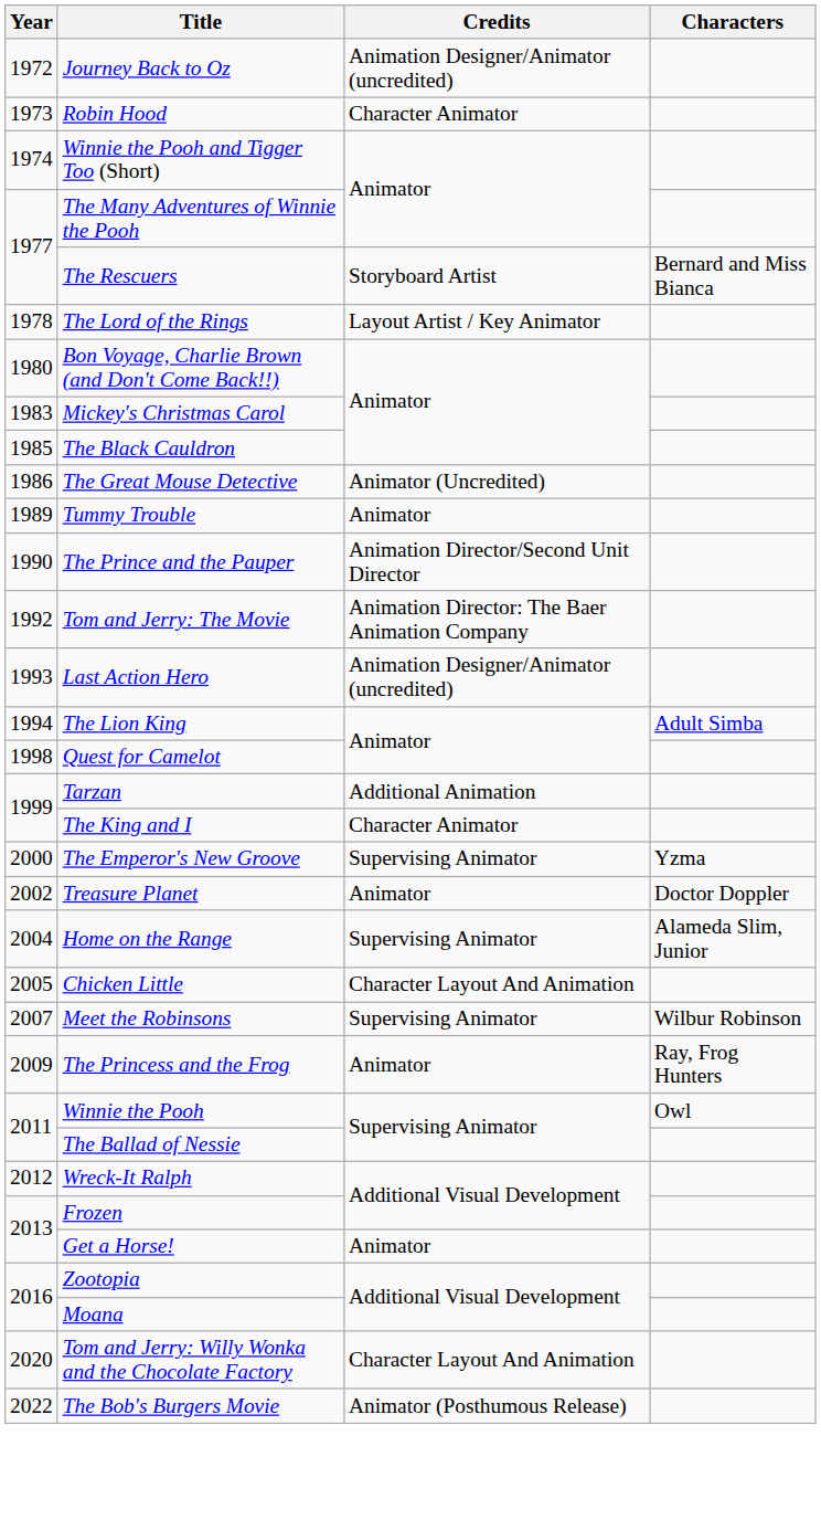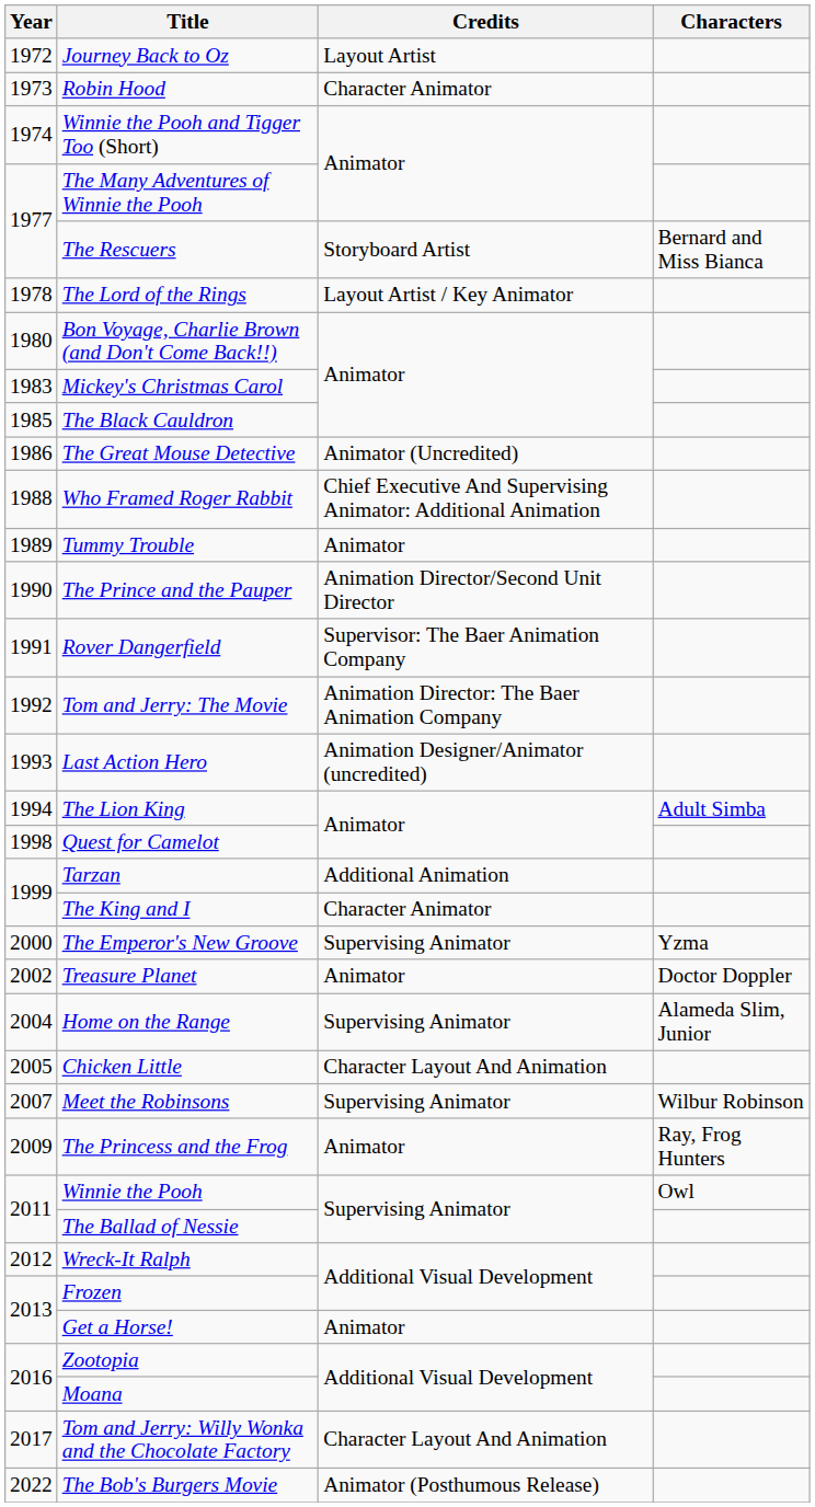 <table class="wikitable sortable">
 <tr>
 <th>Year</th>
 <th>Title</th>
 <th>Credits</th>
 <th>Characters</th>
 </tr>
 <tr>
 <td>1972</td>
 <td><em><a href='#'>Journey Back to Oz</a></em></td>
-<td>Animation Designer/Animator (uncredited)</td>
+<td>Layout Artist</td>
 <td></td>
 </tr>
 <tr>
 <td>1973</td>
 <td><em><a href='#'>Robin Hood</a></em></td>
 <td>Character Animator</td>
 <td></td>
 </tr>
 <tr>
 <td>1974</td>
 <td><em><a href='#'>Winnie the Pooh and Tigger Too</a></em> (Short)</td>
 <td rowspan="2">Animator</td>
 <td></td>
 </tr>
 <tr>
 <td rowspan="2">1977</td>
 <td><em><a href='#'>The Many Adventures of Winnie the Pooh</a></em></td>
 <td></td>
 </tr>
 <tr>
 <td><em><a href='#'>The Rescuers</a></em></td>
 <td>Storyboard Artist</td>
 <td>Bernard and Miss Bianca</td>
 </tr>
 <tr>
 <td>1978</td>
 <td><em><a href='#'>The Lord of the Rings</a></em></td>
 <td>Layout Artist / Key Animator</td>
 <td></td>
 </tr>
 <tr>
 <td>1980</td>
 <td><em><a href='#'>Bon Voyage, Charlie Brown (and Don't Come Back!!)</a></em></td>
 <td rowspan="3">Animator</td>
 <td></td>
 </tr>
 <tr>
 <td>1983</td>
 <td><em><a href='#'>Mickey's Christmas Carol</a></em></td>
 <td></td>
 </tr>
 <tr>
 <td>1985</td>
 <td><em><a href='#'>The Black Cauldron</a></em></td>
 <td></td>
 </tr>
 <tr>
 <td>1986</td>
 <td><em><a href='#'>The Great Mouse Detective</a></em></td>
 <td>Animator (Uncredited)</td>
 <td></td>
 </tr>
 <tr>
+<td>1988</td>
+<td><em><a href='#'>Who Framed Roger Rabbit</a></em></td>
+<td>Chief Executive And Supervising Animator: Additional Animation</td>
+<td></td>
+</tr>
+<tr>
 <td>1989</td>
 <td><em><a href='#'>Tummy Trouble</a></em></td>
 <td>Animator</td>
 <td></td>
 </tr>
 <tr>
 <td>1990</td>
 <td><em><a href='#'>The Prince and the Pauper</a></em></td>
 <td>Animation Director/Second Unit Director</td>
+<td></td>
+</tr>
+<tr>
+<td>1991</td>
+<td><em><a href='#'>Rover Dangerfield</a></em></td>
+<td>Supervisor: The Baer Animation Company</td>
 <td></td>
 </tr>
 <tr>
 <td>1992</td>
 <td><em><a href='#'>Tom and Jerry: The Movie</a></em></td>
 <td>Animation Director: The Baer Animation Company</td>
 <td></td>
 </tr>
 <tr>
 <td>1993</td>
 <td><em><a href='#'>Last Action Hero</a></em></td>
 <td>Animation Designer/Animator (uncredited)</td>
 <td></td>
 </tr>
 <tr>
 <td>1994</td>
 <td><em><a href='#'>The Lion King</a></em></td>
 <td rowspan="2">Animator</td>
 <td><a href='#'>Adult Simba</a></td>
 </tr>
 <tr>
 <td>1998</td>
 <td><em><a href='#'>Quest for Camelot</a></em></td>
 <td></td>
 </tr>
 <tr>
 <td rowspan="2">1999</td>
 <td><em><a href='#'>Tarzan</a></em></td>
 <td>Additional Animation</td>
 <td></td>
 </tr>
 <tr>
 <td><em><a href='#'>The King and I</a></em></td>
 <td>Character Animator</td>
 <td></td>
 </tr>
 <tr>
 <td>2000</td>
 <td><em><a href='#'>The Emperor's New Groove</a></em></td>
 <td>Supervising Animator</td>
 <td>Yzma</td>
 </tr>
 <tr>
 <td>2002</td>
 <td><em><a href='#'>Treasure Planet</a></em></td>
 <td>Animator</td>
 <td>Doctor Doppler</td>
 </tr>
 <tr>
 <td>2004</td>
 <td><em><a href='#'>Home on the Range</a></em></td>
 <td>Supervising Animator</td>
 <td>Alameda Slim, Junior</td>
 </tr>
 <tr>
 <td>2005</td>
 <td><em><a href='#'>Chicken Little</a></em></td>
 <td>Character Layout And Animation</td>
 <td></td>
 </tr>
 <tr>
 <td>2007</td>
 <td><em><a href='#'>Meet the Robinsons</a></em></td>
 <td>Supervising Animator</td>
 <td>Wilbur Robinson</td>
 </tr>
 <tr>
 <td>2009</td>
 <td><em><a href='#'>The Princess and the Frog</a></em></td>
 <td>Animator</td>
 <td>Ray, Frog Hunters</td>
 </tr>
 <tr>
 <td rowspan="2">2011</td>
 <td><em><a href='#'>Winnie the Pooh</a></em></td>
 <td rowspan="2">Supervising Animator</td>
 <td>Owl</td>
 </tr>
 <tr>
 <td><em><a href='#'>The Ballad of Nessie</a></em></td>
 <td></td>
 </tr>
 <tr>
 <td>2012</td>
 <td><em><a href='#'>Wreck-It Ralph</a></em></td>
 <td rowspan="2">Additional Visual Development</td>
 <td></td>
 </tr>
 <tr>
 <td rowspan="2">2013</td>
 <td><em><a href='#'>Frozen</a></em></td>
 <td></td>
 </tr>
 <tr>
 <td><em><a href='#'>Get a Horse!</a></em></td>
 <td>Animator</td>
 <td></td>
 </tr>
 <tr>
 <td rowspan="2">2016</td>
 <td><em><a href='#'>Zootopia</a></em></td>
 <td rowspan="2">Additional Visual Development</td>
 <td></td>
 </tr>
 <tr>
 <td><em><a href='#'>Moana</a></em></td>
 <td></td>
 </tr>
 <tr>
-<td>2020</td>
+<td>2017</td>
 <td><em><a href='#'>Tom and Jerry: Willy Wonka and the Chocolate Factory</a></em></td>
 <td>Character Layout And Animation</td>
 <td></td>
 </tr>
 <tr>
 <td>2022</td>
 <td><em><a href='#'>The Bob's Burgers Movie</a></em></td>
 <td>Animator (Posthumous Release)</td>
 <td></td>
 </tr>
 </table>
